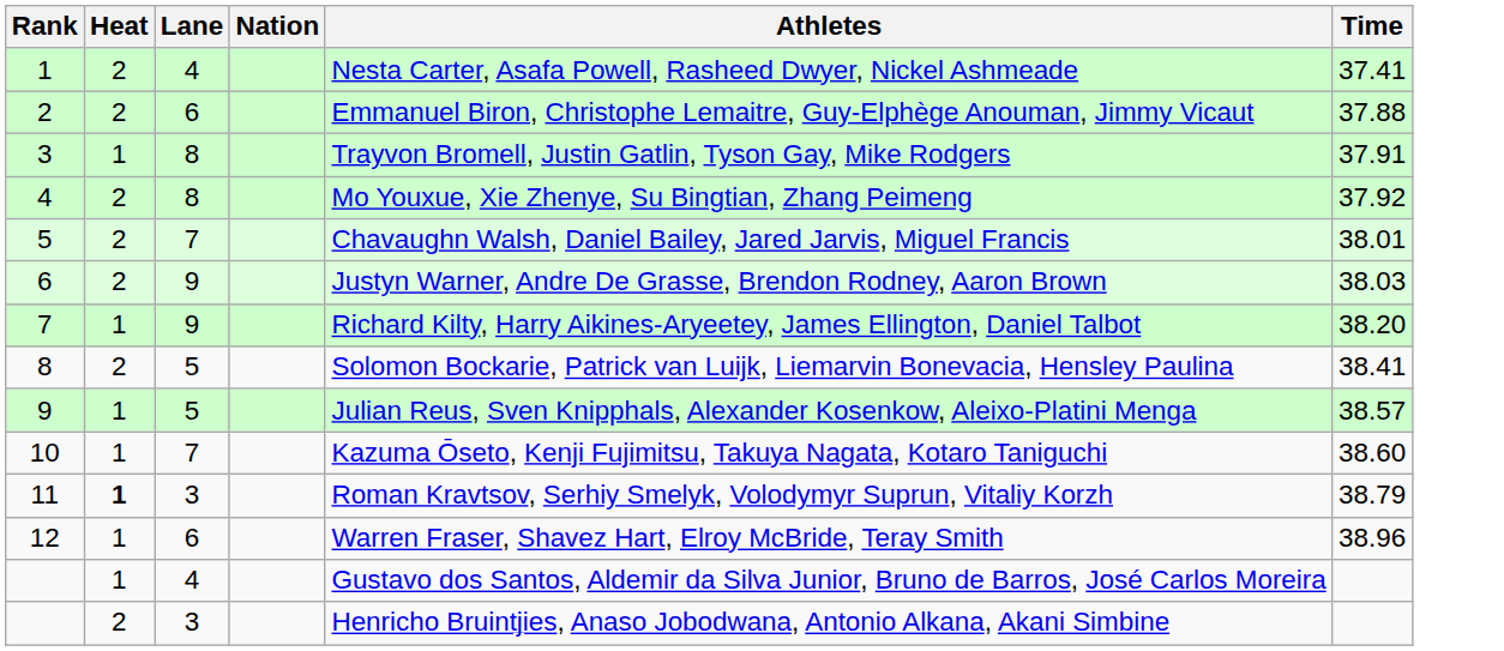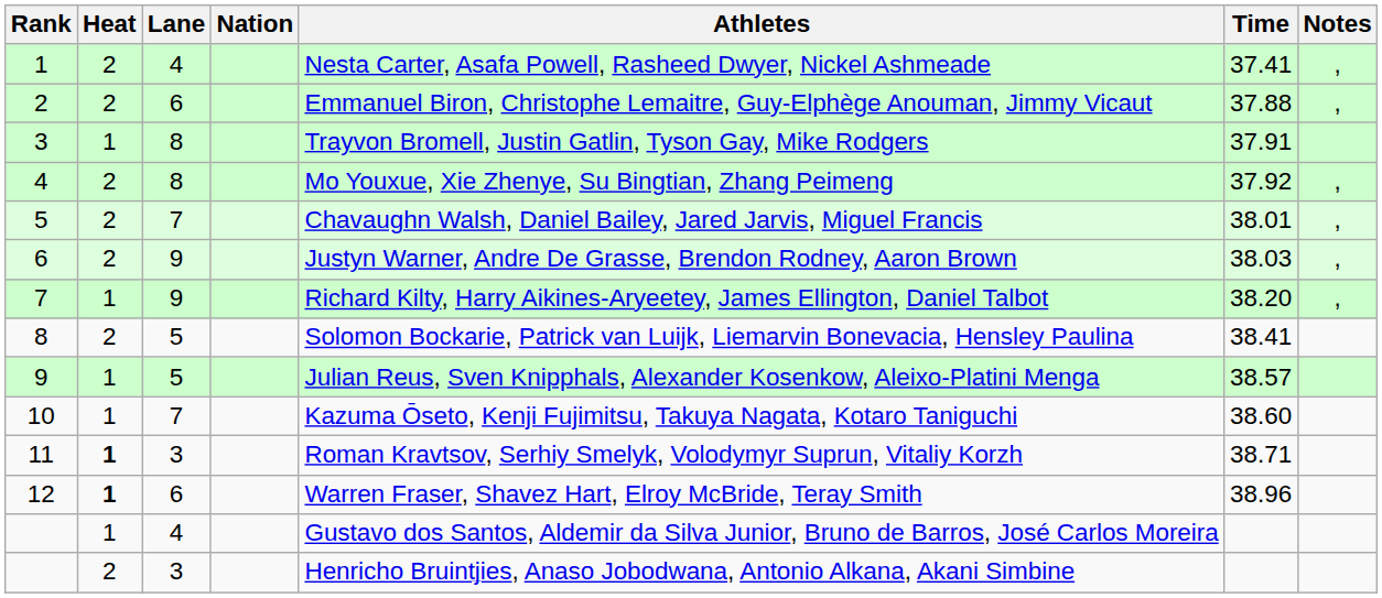 <table class="wikitable sortable" style="text-align:center">
 <tr>
 <th>Rank</th>
 <th>Heat</th>
 <th>Lane</th>
 <th>Nation</th>
 <th>Athletes</th>
 <th>Time</th>
+<th>Notes</th>
 </tr>
 <tr bgcolor=ccffcc>
 <td>1</td>
 <td>2</td>
 <td>4</td>
 <td align=left></td>
 <td align=left><a href='#'>Nesta Carter</a>, <a href='#'>Asafa Powell</a>, <a href='#'>Rasheed Dwyer</a>, <a href='#'>Nickel Ashmeade</a></td>
 <td>37.41</td>
+<td>, </td>
 </tr>
 <tr bgcolor=ccffcc>
 <td>2</td>
 <td>2</td>
 <td>6</td>
 <td align=left></td>
 <td align=left><a href='#'>Emmanuel Biron</a>, <a href='#'>Christophe Lemaitre</a>, <a href='#'>Guy-Elphège Anouman</a>, <a href='#'>Jimmy Vicaut</a></td>
 <td>37.88</td>
+<td>, </td>
 </tr>
 <tr bgcolor=ccffcc>
 <td>3</td>
 <td>1</td>
 <td>8</td>
 <td align=left></td>
 <td align=left><a href='#'>Trayvon Bromell</a>, <a href='#'>Justin Gatlin</a>, <a href='#'>Tyson Gay</a>, <a href='#'>Mike Rodgers</a></td>
 <td>37.91</td>
+<td></td>
 </tr>
 <tr bgcolor=ccffcc>
 <td>4</td>
 <td>2</td>
 <td>8</td>
 <td align=left></td>
 <td align=left><a href='#'>Mo Youxue</a>, <a href='#'>Xie Zhenye</a>, <a href='#'>Su Bingtian</a>, <a href='#'>Zhang Peimeng</a></td>
 <td>37.92</td>
+<td>, </td>
 </tr>
 <tr bgcolor=ddffdd>
 <td>5</td>
 <td>2</td>
 <td>7</td>
 <td align=left></td>
 <td align=left><a href='#'>Chavaughn Walsh</a>, <a href='#'>Daniel Bailey</a>, <a href='#'>Jared Jarvis</a>, <a href='#'>Miguel Francis</a></td>
 <td>38.01</td>
+<td>, </td>
 </tr>
 <tr bgcolor=ddffdd>
 <td>6</td>
 <td>2</td>
 <td>9</td>
 <td align=left></td>
 <td align=left><a href='#'>Justyn Warner</a>, <a href='#'>Andre De Grasse</a>, <a href='#'>Brendon Rodney</a>, <a href='#'>Aaron Brown</a></td>
 <td>38.03</td>
+<td>, </td>
 </tr>
 <tr bgcolor=ccffcc>
 <td>7</td>
 <td>1</td>
 <td>9</td>
 <td align=left></td>
 <td align=left><a href='#'>Richard Kilty</a>, <a href='#'>Harry Aikines-Aryeetey</a>, <a href='#'>James Ellington</a>, <a href='#'>Daniel Talbot</a></td>
 <td>38.20</td>
+<td>, </td>
 </tr>
 <tr>
 <td>8</td>
 <td>2</td>
 <td>5</td>
 <td align=left></td>
 <td align=left><a href='#'>Solomon Bockarie</a>, <a href='#'>Patrick van Luijk</a>, <a href='#'>Liemarvin Bonevacia</a>, <a href='#'>Hensley Paulina</a></td>
 <td>38.41</td>
+<td></td>
 </tr>
 <tr bgcolor=ccffcc>
 <td>9</td>
 <td>1</td>
 <td>5</td>
 <td align=left></td>
 <td align=left><a href='#'>Julian Reus</a>, <a href='#'>Sven Knipphals</a>, <a href='#'>Alexander Kosenkow</a>, <a href='#'>Aleixo-Platini Menga</a></td>
 <td>38.57</td>
+<td></td>
 </tr>
 <tr>
 <td>10</td>
 <td>1</td>
 <td>7</td>
 <td align=left></td>
 <td align=left><a href='#'>Kazuma Ōseto</a>, <a href='#'>Kenji Fujimitsu</a>, <a href='#'>Takuya Nagata</a>, <a href='#'>Kotaro Taniguchi</a></td>
 <td>38.60</td>
+<td></td>
 </tr>
 <tr>
 <td>11</td>
 <td><strong>1</strong></td>
 <td>3</td>
 <td align=left></td>
 <td align=left><a href='#'>Roman Kravtsov</a>, <a href='#'>Serhiy Smelyk</a>, <a href='#'>Volodymyr Suprun</a>, <a href='#'>Vitaliy Korzh</a></td>
-<td>38.79</td>
+<td>38.71</td>
+<td></td>
 </tr>
 <tr>
 <td>12</td>
-<td>1</td>
+<td><strong>1</strong></td>
 <td>6</td>
 <td align=left></td>
 <td align=left><a href='#'>Warren Fraser</a>, <a href='#'>Shavez Hart</a>, <a href='#'>Elroy McBride</a>, <a href='#'>Teray Smith</a></td>
 <td>38.96</td>
+<td></td>
 </tr>
 <tr>
 <td></td>
 <td>1</td>
 <td>4</td>
 <td align=left></td>
 <td align=left><a href='#'>Gustavo dos Santos</a>, <a href='#'>Aldemir da Silva Junior</a>, <a href='#'>Bruno de Barros</a>, <a href='#'>José Carlos Moreira</a></td>
+<td></td>
 <td></td>
 </tr>
 <tr>
 <td></td>
 <td>2</td>
 <td>3</td>
 <td align=left></td>
 <td align=left><a href='#'>Henricho Bruintjies</a>, <a href='#'>Anaso Jobodwana</a>, <a href='#'>Antonio Alkana</a>, <a href='#'>Akani Simbine</a></td>
 <td></td>
+<td></td>
 </tr>
 </table>
